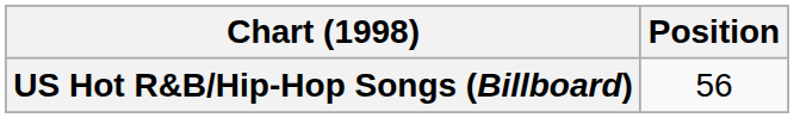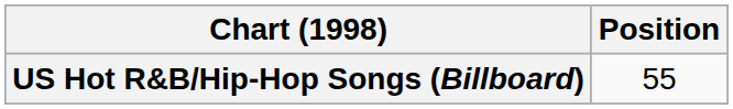 <table class="wikitable plainrowheaders" style="text-align:center">
 <tr>
 <th scope="col">Chart (1998)</th>
 <th scope="col">Position</th>
 </tr>
 <tr>
 <th scope="row">US Hot R&B/Hip-Hop Songs (<em>Billboard</em>)</th>
-<td>56</td>
+<td>55</td>
 </tr>
 </table>
